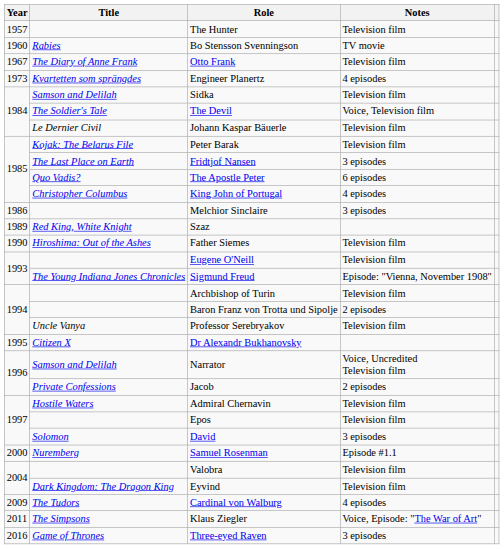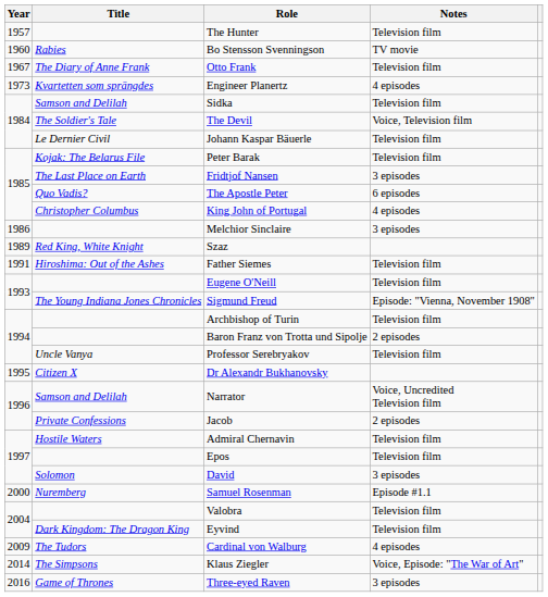 <table class="wikitable">
 <tr>
 <th>Year</th>
 <th>Title</th>
 <th>Role</th>
 <th>Notes</th>
 <th></th>
 </tr>
 <tr>
 <td>1957</td>
 <td><em></em></td>
 <td>The Hunter</td>
 <td>Television film</td>
 <td></td>
 </tr>
 <tr>
 <td>1960</td>
 <td><em><a href='#'>Rabies</a></em></td>
 <td>Bo Stensson Svenningson</td>
 <td>TV movie</td>
 <td></td>
 </tr>
 <tr>
 <td>1967</td>
 <td><em><a href='#'>The Diary of Anne Frank</a></em></td>
 <td><a href='#'>Otto Frank</a></td>
 <td>Television film</td>
 <td></td>
 </tr>
 <tr>
 <td>1973</td>
 <td><em><a href='#'>Kvartetten som sprängdes</a></em></td>
 <td>Engineer Planertz</td>
 <td>4 episodes</td>
 <td></td>
 </tr>
 <tr>
 <td rowspan=3>1984</td>
 <td><em><a href='#'>Samson and Delilah</a></em></td>
 <td>Sidka</td>
 <td>Television film</td>
 <td></td>
 </tr>
 <tr>
 <td><em><a href='#'>The Soldier's Tale</a></em></td>
 <td><a href='#'>The Devil</a></td>
 <td>Voice, Television film</td>
 <td></td>
 </tr>
 <tr>
 <td><em>Le Dernier Civil</em></td>
 <td>Johann Kaspar Bäuerle</td>
 <td>Television film</td>
 <td></td>
 </tr>
 <tr>
 <td rowspan=4>1985</td>
 <td><em><a href='#'>Kojak: The Belarus File</a></em></td>
 <td>Peter Barak</td>
 <td>Television film</td>
 <td></td>
 </tr>
 <tr>
 <td><em><a href='#'>The Last Place on Earth</a></em></td>
 <td><a href='#'>Fridtjof Nansen</a></td>
 <td>3 episodes</td>
 <td></td>
 </tr>
 <tr>
 <td><em><a href='#'>Quo Vadis?</a></em></td>
 <td><a href='#'>The Apostle Peter</a></td>
 <td>6 episodes</td>
 <td></td>
 </tr>
 <tr>
 <td><em><a href='#'>Christopher Columbus</a></em></td>
 <td><a href='#'>King John of Portugal</a></td>
 <td>4 episodes</td>
 <td></td>
 </tr>
 <tr>
 <td>1986</td>
 <td><em></em></td>
 <td>Melchior Sinclaire</td>
 <td>3 episodes</td>
 <td></td>
 </tr>
 <tr>
 <td>1989</td>
 <td><em><a href='#'>Red King, White Knight</a></em></td>
 <td>Szaz</td>
 <td></td>
 <td></td>
 </tr>
 <tr>
-<td>1990</td>
+<td>1991</td>
 <td><em><a href='#'>Hiroshima: Out of the Ashes</a></em></td>
 <td>Father Siemes</td>
 <td>Television film</td>
 <td></td>
 </tr>
 <tr>
 <td rowspan=2>1993</td>
 <td><em></em></td>
 <td><a href='#'>Eugene O'Neill</a></td>
 <td>Television film</td>
 <td></td>
 </tr>
 <tr>
 <td><em><a href='#'>The Young Indiana Jones Chronicles</a></em></td>
 <td><a href='#'>Sigmund Freud</a></td>
 <td>Episode: "Vienna, November 1908"</td>
 <td></td>
 </tr>
 <tr>
 <td rowspan=3>1994</td>
 <td><em></em></td>
 <td>Archbishop of Turin</td>
 <td>Television film</td>
 <td></td>
 </tr>
 <tr>
 <td><em></em></td>
 <td>Baron Franz von Trotta und Sipolje</td>
 <td>2 episodes</td>
 <td></td>
 </tr>
 <tr>
 <td><em>Uncle Vanya</em></td>
 <td>Professor Serebryakov</td>
 <td>Television film</td>
 <td></td>
 </tr>
 <tr>
 <td>1995</td>
 <td><em><a href='#'>Citizen X</a></em></td>
 <td><a href='#'>Dr Alexandr Bukhanovsky</a></td>
 <td></td>
 <td></td>
 </tr>
 <tr>
 <td rowspan=2>1996</td>
 <td><em><a href='#'>Samson and Delilah</a></em></td>
 <td>Narrator</td>
 <td>Voice, Uncredited<br>Television film</td>
 <td></td>
 </tr>
 <tr>
 <td><em><a href='#'>Private Confessions</a></em></td>
 <td>Jacob</td>
 <td>2 episodes</td>
 <td></td>
 </tr>
 <tr>
 <td rowspan=3>1997</td>
 <td><em><a href='#'>Hostile Waters</a></em></td>
 <td>Admiral Chernavin</td>
 <td>Television film</td>
 <td></td>
 </tr>
 <tr>
 <td><em></em></td>
 <td>Epos</td>
 <td>Television film</td>
 <td></td>
 </tr>
 <tr>
 <td><em><a href='#'>Solomon</a></em></td>
 <td><a href='#'>David</a></td>
 <td>3 episodes</td>
 <td></td>
 </tr>
 <tr>
 <td>2000</td>
 <td><em><a href='#'>Nuremberg</a></em></td>
 <td><a href='#'>Samuel Rosenman</a></td>
 <td>Episode #1.1</td>
 <td></td>
 </tr>
 <tr>
 <td rowspan=2>2004</td>
 <td><em></em></td>
 <td>Valobra</td>
 <td>Television film</td>
 <td></td>
 </tr>
 <tr>
 <td><em><a href='#'>Dark Kingdom: The Dragon King</a></em></td>
 <td>Eyvind</td>
 <td>Television film</td>
 <td></td>
 </tr>
 <tr>
 <td>2009</td>
 <td><em><a href='#'>The Tudors</a></em></td>
 <td><a href='#'>Cardinal von Walburg</a></td>
 <td>4 episodes</td>
 <td></td>
 </tr>
 <tr>
-<td>2011</td>
+<td>2014</td>
 <td><em><a href='#'>The Simpsons</a></em></td>
 <td>Klaus Ziegler</td>
 <td>Voice, Episode: "<a href='#'>The War of Art</a>"</td>
 <td></td>
 </tr>
 <tr>
 <td>2016</td>
 <td><em><a href='#'>Game of Thrones</a></em></td>
 <td><a href='#'>Three-eyed Raven</a></td>
 <td>3 episodes</td>
 <td></td>
 </tr>
 </table>
